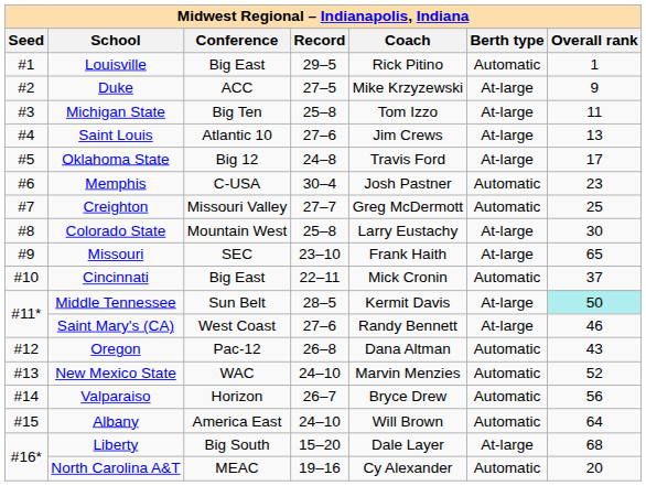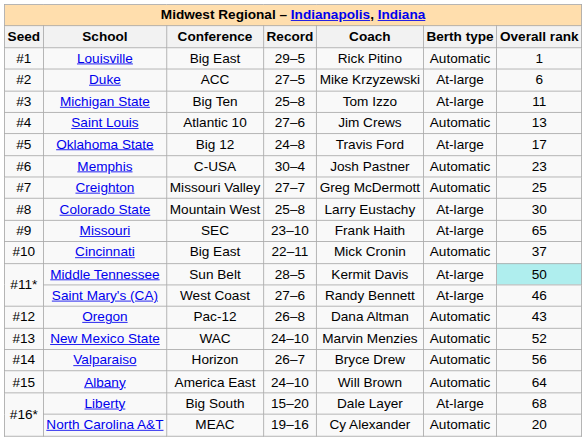 <table class="wikitable sortable" style="text-align: center;">
 <tr>
 <th colspan="7" style="background:#ffdead;">Midwest Regional – <a href='#'>Indianapolis</a>, <a href='#'>Indiana</a></th>
 </tr>
 <tr>
 <th>Seed</th>
 <th>School</th>
 <th>Conference</th>
 <th>Record</th>
 <th>Coach</th>
 <th>Berth type</th>
 <th>Overall rank</th>
 </tr>
 <tr>
 <td>#1</td>
 <td><a href='#'>Louisville</a></td>
 <td>Big East</td>
 <td>29–5</td>
 <td>Rick Pitino</td>
 <td>Automatic</td>
 <td>1</td>
 </tr>
 <tr>
 <td>#2</td>
 <td><a href='#'>Duke</a></td>
 <td>ACC</td>
 <td>27–5</td>
 <td>Mike Krzyzewski</td>
 <td>At-large</td>
-<td>9</td>
+<td>6</td>
 </tr>
 <tr>
 <td>#3</td>
 <td><a href='#'>Michigan State</a></td>
 <td>Big Ten</td>
 <td>25–8</td>
 <td>Tom Izzo</td>
 <td>At-large</td>
 <td>11</td>
 </tr>
 <tr>
 <td>#4</td>
 <td><a href='#'>Saint Louis</a></td>
 <td>Atlantic 10</td>
 <td>27–6</td>
 <td>Jim Crews</td>
-<td>At-large</td>
+<td>Automatic</td>
 <td>13</td>
 </tr>
 <tr>
 <td>#5</td>
 <td><a href='#'>Oklahoma State</a></td>
 <td>Big 12</td>
 <td>24–8</td>
 <td>Travis Ford</td>
 <td>At-large</td>
 <td>17</td>
 </tr>
 <tr>
 <td>#6</td>
 <td><a href='#'>Memphis</a></td>
 <td>C-USA</td>
 <td>30–4</td>
 <td>Josh Pastner</td>
 <td>Automatic</td>
 <td>23</td>
 </tr>
 <tr>
 <td>#7</td>
 <td><a href='#'>Creighton</a></td>
 <td>Missouri Valley</td>
 <td>27–7</td>
 <td>Greg McDermott</td>
 <td>Automatic</td>
 <td>25</td>
 </tr>
 <tr>
 <td>#8</td>
 <td><a href='#'>Colorado State</a></td>
 <td>Mountain West</td>
 <td>25–8</td>
 <td>Larry Eustachy</td>
 <td>At-large</td>
 <td>30</td>
 </tr>
 <tr>
 <td>#9</td>
 <td><a href='#'>Missouri</a></td>
 <td>SEC</td>
 <td>23–10</td>
 <td>Frank Haith</td>
 <td>At-large</td>
 <td>65</td>
 </tr>
 <tr>
 <td>#10</td>
 <td><a href='#'>Cincinnati</a></td>
 <td>Big East</td>
 <td>22–11</td>
 <td>Mick Cronin</td>
 <td>Automatic</td>
 <td>37</td>
 </tr>
 <tr>
 <td rowspan=2>#11*</td>
 <td><a href='#'>Middle Tennessee</a></td>
 <td>Sun Belt</td>
 <td>28–5</td>
 <td>Kermit Davis</td>
 <td>At-large</td>
 <td style="background: paleturquoise;">50</td>
 </tr>
 <tr>
 <td><a href='#'>Saint Mary's (CA)</a></td>
 <td>West Coast</td>
 <td>27–6</td>
 <td>Randy Bennett</td>
 <td>At-large</td>
 <td>46</td>
 </tr>
 <tr>
 <td>#12</td>
 <td><a href='#'>Oregon</a></td>
 <td>Pac-12</td>
 <td>26–8</td>
 <td>Dana Altman</td>
 <td>Automatic</td>
 <td>43</td>
 </tr>
 <tr>
 <td>#13</td>
 <td><a href='#'>New Mexico State</a></td>
 <td>WAC</td>
 <td>24–10</td>
 <td>Marvin Menzies</td>
 <td>Automatic</td>
 <td>52</td>
 </tr>
 <tr>
 <td>#14</td>
 <td><a href='#'>Valparaiso</a></td>
 <td>Horizon</td>
 <td>26–7</td>
 <td>Bryce Drew</td>
 <td>Automatic</td>
 <td>56</td>
 </tr>
 <tr>
 <td>#15</td>
 <td><a href='#'>Albany</a></td>
 <td>America East</td>
 <td>24–10</td>
 <td>Will Brown</td>
 <td>Automatic</td>
 <td>64</td>
 </tr>
 <tr>
 <td rowspan=2>#16*</td>
 <td><a href='#'>Liberty</a></td>
 <td>Big South</td>
 <td>15–20</td>
 <td>Dale Layer</td>
 <td>At-large</td>
 <td>68</td>
 </tr>
 <tr>
 <td><a href='#'>North Carolina A&T</a></td>
 <td>MEAC</td>
 <td>19–16</td>
 <td>Cy Alexander</td>
 <td>Automatic</td>
 <td>20</td>
 </tr>
 </table>
